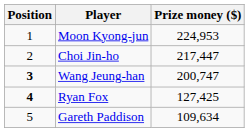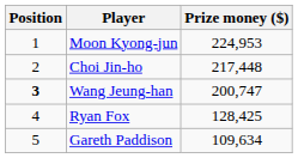 <table class="wikitable">
 <tr>
 <th>Position</th>
 <th>Player</th>
 <th>Prize money ($)</th>
 </tr>
 <tr>
 <td align=center>1</td>
 <td> <a href='#'>Moon Kyong-jun</a></td>
 <td align=center>224,953</td>
 </tr>
 <tr>
 <td align=center>2</td>
 <td> <a href='#'>Choi Jin-ho</a></td>
-<td align=center>217,447</td>
+<td align=center>217,448</td>
 </tr>
 <tr>
 <td align=center><strong>3</strong></td>
 <td> <a href='#'>Wang Jeung-han</a></td>
 <td align=center>200,747</td>
 </tr>
 <tr>
-<td align=center><strong>4</strong></td>
+<td align=center>4</td>
 <td> <a href='#'>Ryan Fox</a></td>
-<td align=center>127,425</td>
+<td align=center>128,425</td>
 </tr>
 <tr>
 <td align=center>5</td>
 <td> <a href='#'>Gareth Paddison</a></td>
 <td align=center>109,634</td>
 </tr>
 </table>
